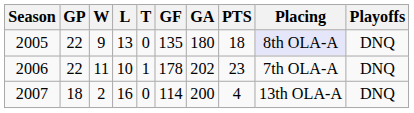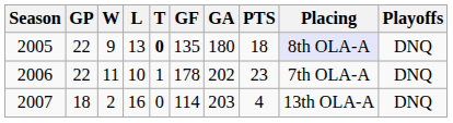 <table class="wikitable" style="text-align:center">
 <tr>
 <th>Season</th>
 <th>GP</th>
 <th>W</th>
 <th>L</th>
 <th>T</th>
 <th>GF</th>
 <th>GA</th>
 <th>PTS</th>
 <th>Placing</th>
 <th>Playoffs</th>
 </tr>
 <tr>
 <td>2005</td>
 <td>22</td>
 <td>9</td>
 <td>13</td>
-<td>0</td>
+<td><strong>0</strong></td>
 <td>135</td>
 <td>180</td>
 <td>18</td>
 <td style="background: lavender;">8th OLA-A</td>
 <td>DNQ</td>
 </tr>
 <tr>
 <td>2006</td>
 <td>22</td>
 <td>11</td>
 <td>10</td>
 <td>1</td>
 <td>178</td>
 <td>202</td>
 <td>23</td>
 <td>7th OLA-A</td>
 <td>DNQ</td>
 </tr>
 <tr>
 <td>2007</td>
 <td>18</td>
 <td>2</td>
 <td>16</td>
 <td>0</td>
 <td>114</td>
-<td>200</td>
+<td>203</td>
 <td>4</td>
 <td>13th OLA-A</td>
 <td>DNQ</td>
 </tr>
 </table>
